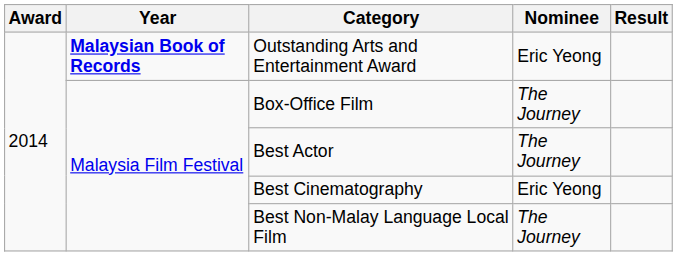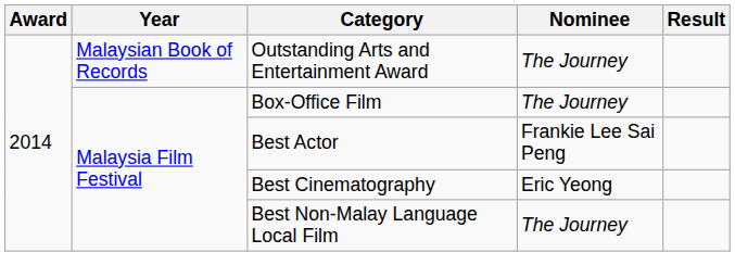 <table class=wikitable>
 <tr>
 <th>Award</th>
 <th>Year</th>
 <th>Category</th>
 <th>Nominee</th>
 <th>Result</th>
 </tr>
 <tr>
 <td rowspan=5>2014</td>
-<td><strong><a href='#'>Malaysian Book of Records</a></strong></td>
+<td><a href='#'>Malaysian Book of Records</a></td>
 <td>Outstanding Arts and Entertainment Award</td>
-<td>Eric Yeong</td>
+<td><em>The Journey</em></td>
 <td></td>
 </tr>
 <tr>
 <td rowspan=4><a href='#'>Malaysia Film Festival</a></td>
 <td>Box-Office Film</td>
 <td><em>The Journey</em></td>
 <td></td>
 </tr>
 <tr>
 <td>Best Actor</td>
-<td><em>The Journey</em></td>
+<td>Frankie Lee Sai Peng</td>
 <td></td>
 </tr>
 <tr>
 <td>Best Cinematography</td>
 <td>Eric Yeong</td>
 <td></td>
 </tr>
 <tr>
 <td>Best Non-Malay Language Local Film</td>
 <td><em>The Journey</em></td>
 <td></td>
 </tr>
 </table>
